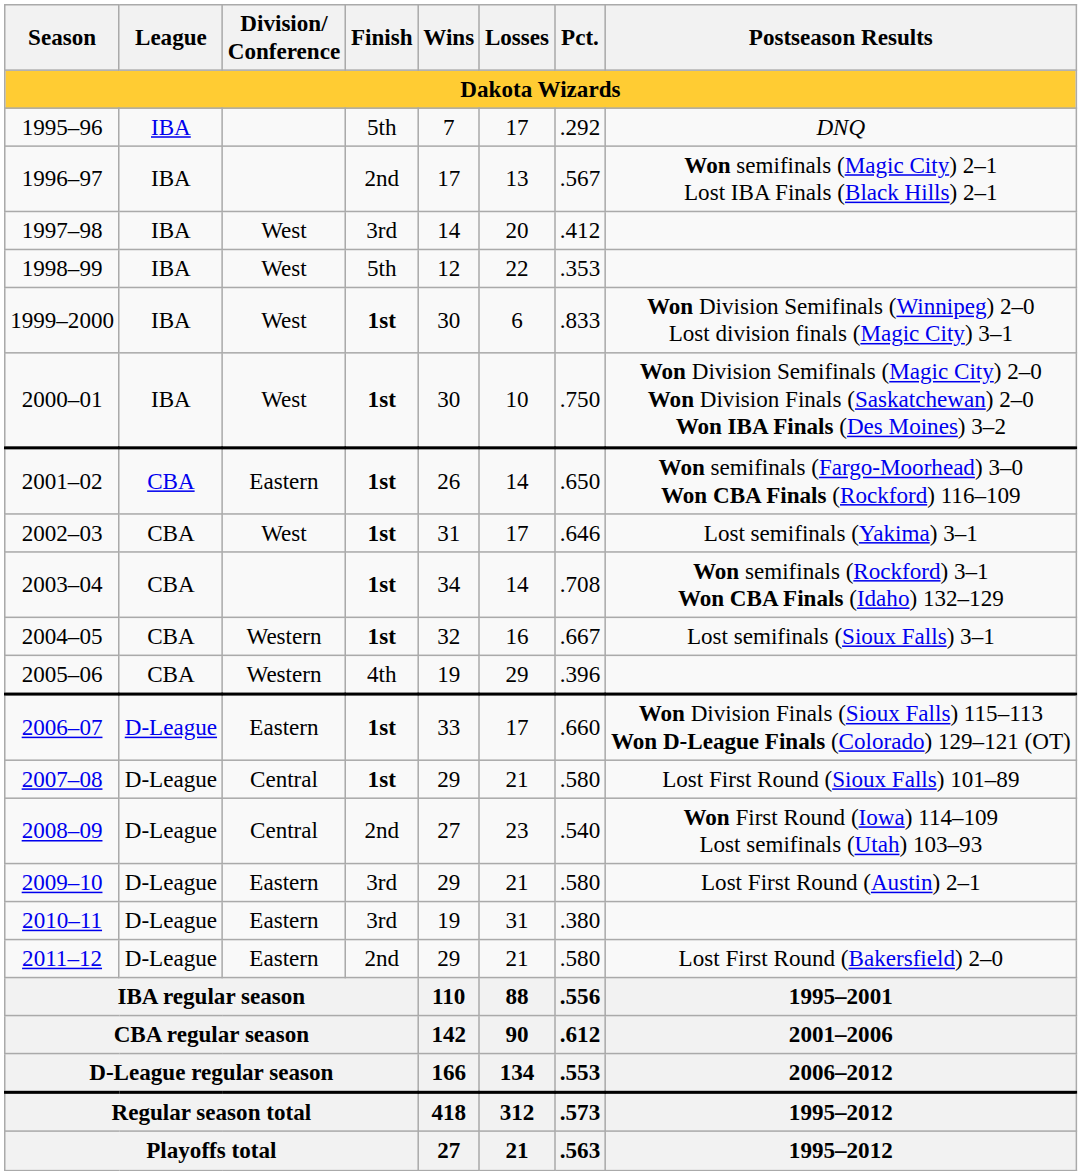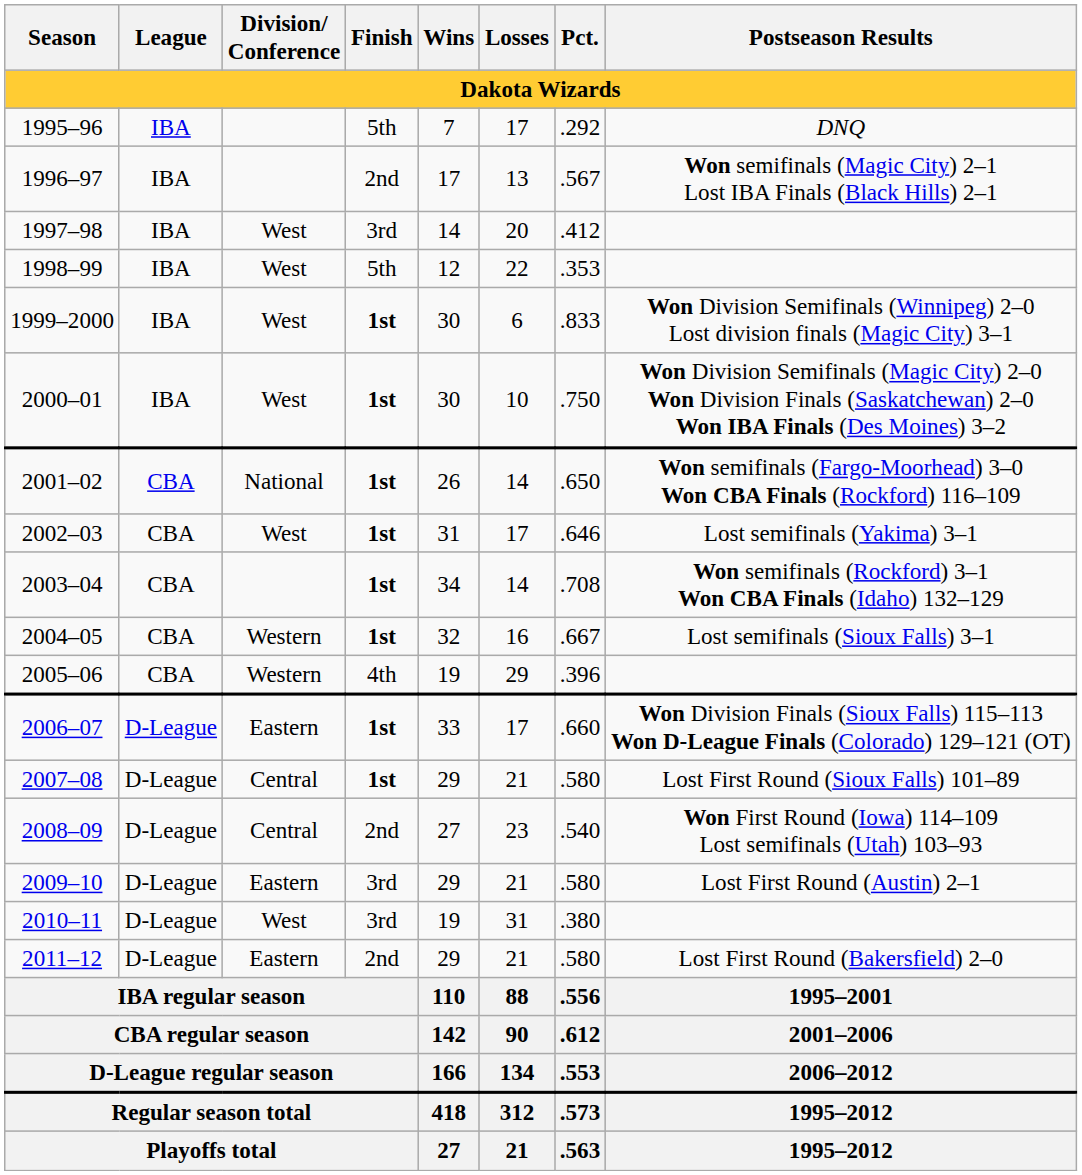 <table class="wikitable" style="font-size:95%">
 <tr align="center">
 <th>Season</th>
 <th>League</th>
 <th>Division/<br>Conference</th>
 <th>Finish</th>
 <th>Wins</th>
 <th>Losses</th>
 <th>Pct.</th>
 <th>Postseason Results</th>
 </tr>
 <tr>
 <td colspan=8 align=center bgcolor="#FFCC33"><span><strong>Dakota Wizards</strong></span></td>
 </tr>
 <tr align="center">
 <td>1995–96</td>
 <td><a href='#'>IBA</a></td>
 <td></td>
 <td>5th</td>
 <td>7</td>
 <td>17</td>
 <td>.292</td>
 <td><em>DNQ</em></td>
 </tr>
 <tr align="center">
 <td>1996–97</td>
 <td>IBA</td>
 <td></td>
 <td>2nd</td>
 <td>17</td>
 <td>13</td>
 <td>.567</td>
 <td><strong>Won</strong> semifinals (<a href='#'>Magic City</a>) 2–1<br>Lost IBA Finals (<a href='#'>Black Hills</a>) 2–1</td>
 </tr>
 <tr align="center">
 <td>1997–98</td>
 <td>IBA</td>
 <td>West</td>
 <td>3rd</td>
 <td>14</td>
 <td>20</td>
 <td>.412</td>
 <td></td>
 </tr>
 <tr align="center">
 <td>1998–99</td>
 <td>IBA</td>
 <td>West</td>
 <td>5th</td>
 <td>12</td>
 <td>22</td>
 <td>.353</td>
 <td></td>
 </tr>
 <tr align="center">
 <td>1999–2000</td>
 <td>IBA</td>
 <td>West</td>
 <td><strong>1st</strong></td>
 <td>30</td>
 <td>6</td>
 <td>.833</td>
 <td><strong>Won</strong> Division Semifinals (<a href='#'>Winnipeg</a>) 2–0<br>Lost division finals (<a href='#'>Magic City</a>) 3–1</td>
 </tr>
 <tr align="center">
 <td>2000–01</td>
 <td>IBA</td>
 <td>West</td>
 <td><strong>1st</strong></td>
 <td>30</td>
 <td>10</td>
 <td>.750</td>
 <td><strong>Won</strong> Division Semifinals (<a href='#'>Magic City</a>) 2–0<br><strong>Won</strong> Division Finals (<a href='#'>Saskatchewan</a>) 2–0<br><strong>Won IBA Finals</strong> (<a href='#'>Des Moines</a>) 3–2</td>
 </tr>
 <tr style="border-top:2px solid black" align="center">
 <td>2001–02</td>
 <td><a href='#'>CBA</a></td>
-<td>Eastern</td>
+<td>National</td>
 <td><strong>1st</strong></td>
 <td>26</td>
 <td>14</td>
 <td>.650</td>
 <td><strong>Won</strong> semifinals (<a href='#'>Fargo-Moorhead</a>) 3–0<br><strong>Won CBA Finals</strong> (<a href='#'>Rockford</a>) 116–109</td>
 </tr>
 <tr align="center">
 <td>2002–03</td>
 <td>CBA</td>
 <td>West</td>
 <td><strong>1st</strong></td>
 <td>31</td>
 <td>17</td>
 <td>.646</td>
 <td>Lost semifinals (<a href='#'>Yakima</a>) 3–1</td>
 </tr>
 <tr align="center">
 <td>2003–04</td>
 <td>CBA</td>
 <td></td>
 <td><strong>1st</strong></td>
 <td>34</td>
 <td>14</td>
 <td>.708</td>
 <td><strong>Won</strong> semifinals (<a href='#'>Rockford</a>) 3–1<br><strong>Won CBA Finals</strong> (<a href='#'>Idaho</a>) 132–129</td>
 </tr>
 <tr align="center">
 <td>2004–05</td>
 <td>CBA</td>
 <td>Western</td>
 <td><strong>1st</strong></td>
 <td>32</td>
 <td>16</td>
 <td>.667</td>
 <td>Lost semifinals (<a href='#'>Sioux Falls</a>) 3–1</td>
 </tr>
 <tr align="center">
 <td>2005–06</td>
 <td>CBA</td>
 <td>Western</td>
 <td>4th</td>
 <td>19</td>
 <td>29</td>
 <td>.396</td>
 <td></td>
 </tr>
 <tr style="border-top:2px solid black" align="center">
 <td><a href='#'>2006–07</a></td>
 <td><a href='#'>D-League</a></td>
 <td>Eastern</td>
 <td><strong>1st</strong></td>
 <td>33</td>
 <td>17</td>
 <td>.660</td>
 <td><strong>Won</strong> Division Finals (<a href='#'>Sioux Falls</a>) 115–113<br><strong>Won D-League Finals</strong> (<a href='#'>Colorado</a>) 129–121 (OT)</td>
 </tr>
 <tr align="center">
 <td><a href='#'>2007–08</a></td>
 <td>D-League</td>
 <td>Central</td>
 <td><strong>1st</strong></td>
 <td>29</td>
 <td>21</td>
 <td>.580</td>
 <td>Lost First Round (<a href='#'>Sioux Falls</a>) 101–89</td>
 </tr>
 <tr align="center">
 <td><a href='#'>2008–09</a></td>
 <td>D-League</td>
 <td>Central</td>
 <td>2nd</td>
 <td>27</td>
 <td>23</td>
 <td>.540</td>
 <td><strong>Won</strong> First Round (<a href='#'>Iowa</a>) 114–109<br>Lost semifinals (<a href='#'>Utah</a>) 103–93</td>
 </tr>
 <tr align="center">
 <td><a href='#'>2009–10</a></td>
 <td>D-League</td>
 <td>Eastern</td>
 <td>3rd</td>
 <td>29</td>
 <td>21</td>
 <td>.580</td>
 <td>Lost First Round (<a href='#'>Austin</a>) 2–1</td>
 </tr>
 <tr align="center">
 <td><a href='#'>2010–11</a></td>
 <td>D-League</td>
-<td>Eastern</td>
+<td>West</td>
 <td>3rd</td>
 <td>19</td>
 <td>31</td>
 <td>.380</td>
 <td></td>
 </tr>
 <tr align="center">
 <td><a href='#'>2011–12</a></td>
 <td>D-League</td>
 <td>Eastern</td>
 <td>2nd</td>
 <td>29</td>
 <td>21</td>
 <td>.580</td>
 <td>Lost First Round (<a href='#'>Bakersfield</a>) 2–0</td>
 </tr>
 <tr>
 <th colspan=4>IBA regular season</th>
 <th>110</th>
 <th>88</th>
 <th>.556</th>
 <th>1995–2001</th>
 </tr>
 <tr>
 <th colspan=4>CBA regular season</th>
 <th>142</th>
 <th>90</th>
 <th>.612</th>
 <th>2001–2006</th>
 </tr>
 <tr>
 <th colspan=4>D-League regular season</th>
 <th>166</th>
 <th>134</th>
 <th>.553</th>
 <th>2006–2012</th>
 </tr>
 <tr style="border-top:2px solid black">
 <th colspan=4>Regular season total</th>
 <th>418</th>
 <th>312</th>
 <th>.573</th>
 <th>1995–2012</th>
 </tr>
 <tr>
 <th colspan=4>Playoffs total</th>
 <th>27</th>
 <th>21</th>
 <th>.563</th>
 <th>1995–2012</th>
 </tr>
 </table>
